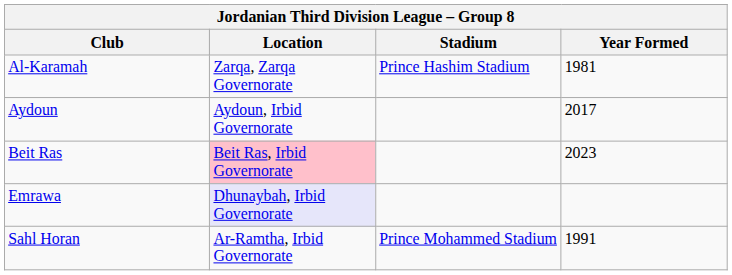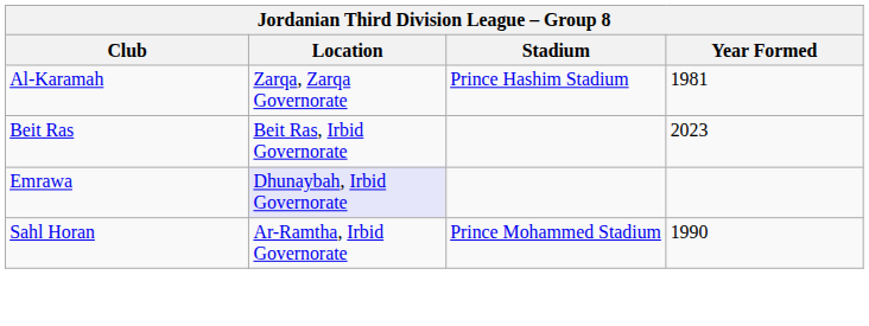 <table class="wikitable">
 <tr>
 <th colspan="4">Jordanian Third Division League – Group 8</th>
 </tr>
 <tr>
 <th style="width:200px;">Club</th>
 <th style="width:160px;">Location</th>
 <th style="width:180px;">Stadium</th>
 <th style="width:160px;">Year Formed</th>
 </tr>
 <tr style="vertical-align:top;">
 <td><a href='#'>Al-Karamah</a></td>
 <td><a href='#'>Zarqa</a>, <a href='#'>Zarqa Governorate</a></td>
 <td><a href='#'>Prince Hashim Stadium</a></td>
 <td>1981</td>
 </tr>
 <tr style="vertical-align:top;">
-<td><a href='#'>Aydoun</a></td>
-<td><a href='#'>Aydoun</a>, <a href='#'>Irbid Governorate</a></td>
-<td></td>
-<td>2017</td>
-</tr>
-<tr style="vertical-align:top;">
 <td><a href='#'>Beit Ras</a></td>
-<td style="background: pink;"><a href='#'>Beit Ras</a>, <a href='#'>Irbid Governorate</a></td>
+<td><a href='#'>Beit Ras</a>, <a href='#'>Irbid Governorate</a></td>
 <td></td>
 <td>2023</td>
 </tr>
 <tr style="vertical-align:top;">
 <td><a href='#'>Emrawa</a></td>
 <td style="background: lavender;"><a href='#'>Dhunaybah</a>, <a href='#'>Irbid Governorate</a></td>
 <td></td>
 <td></td>
 </tr>
 <tr style="vertical-align:top;">
 <td><a href='#'>Sahl Horan</a></td>
 <td><a href='#'>Ar-Ramtha</a>, <a href='#'>Irbid Governorate</a></td>
 <td><a href='#'>Prince Mohammed Stadium</a></td>
-<td>1991</td>
+<td>1990</td>
 </tr>
 </table>
